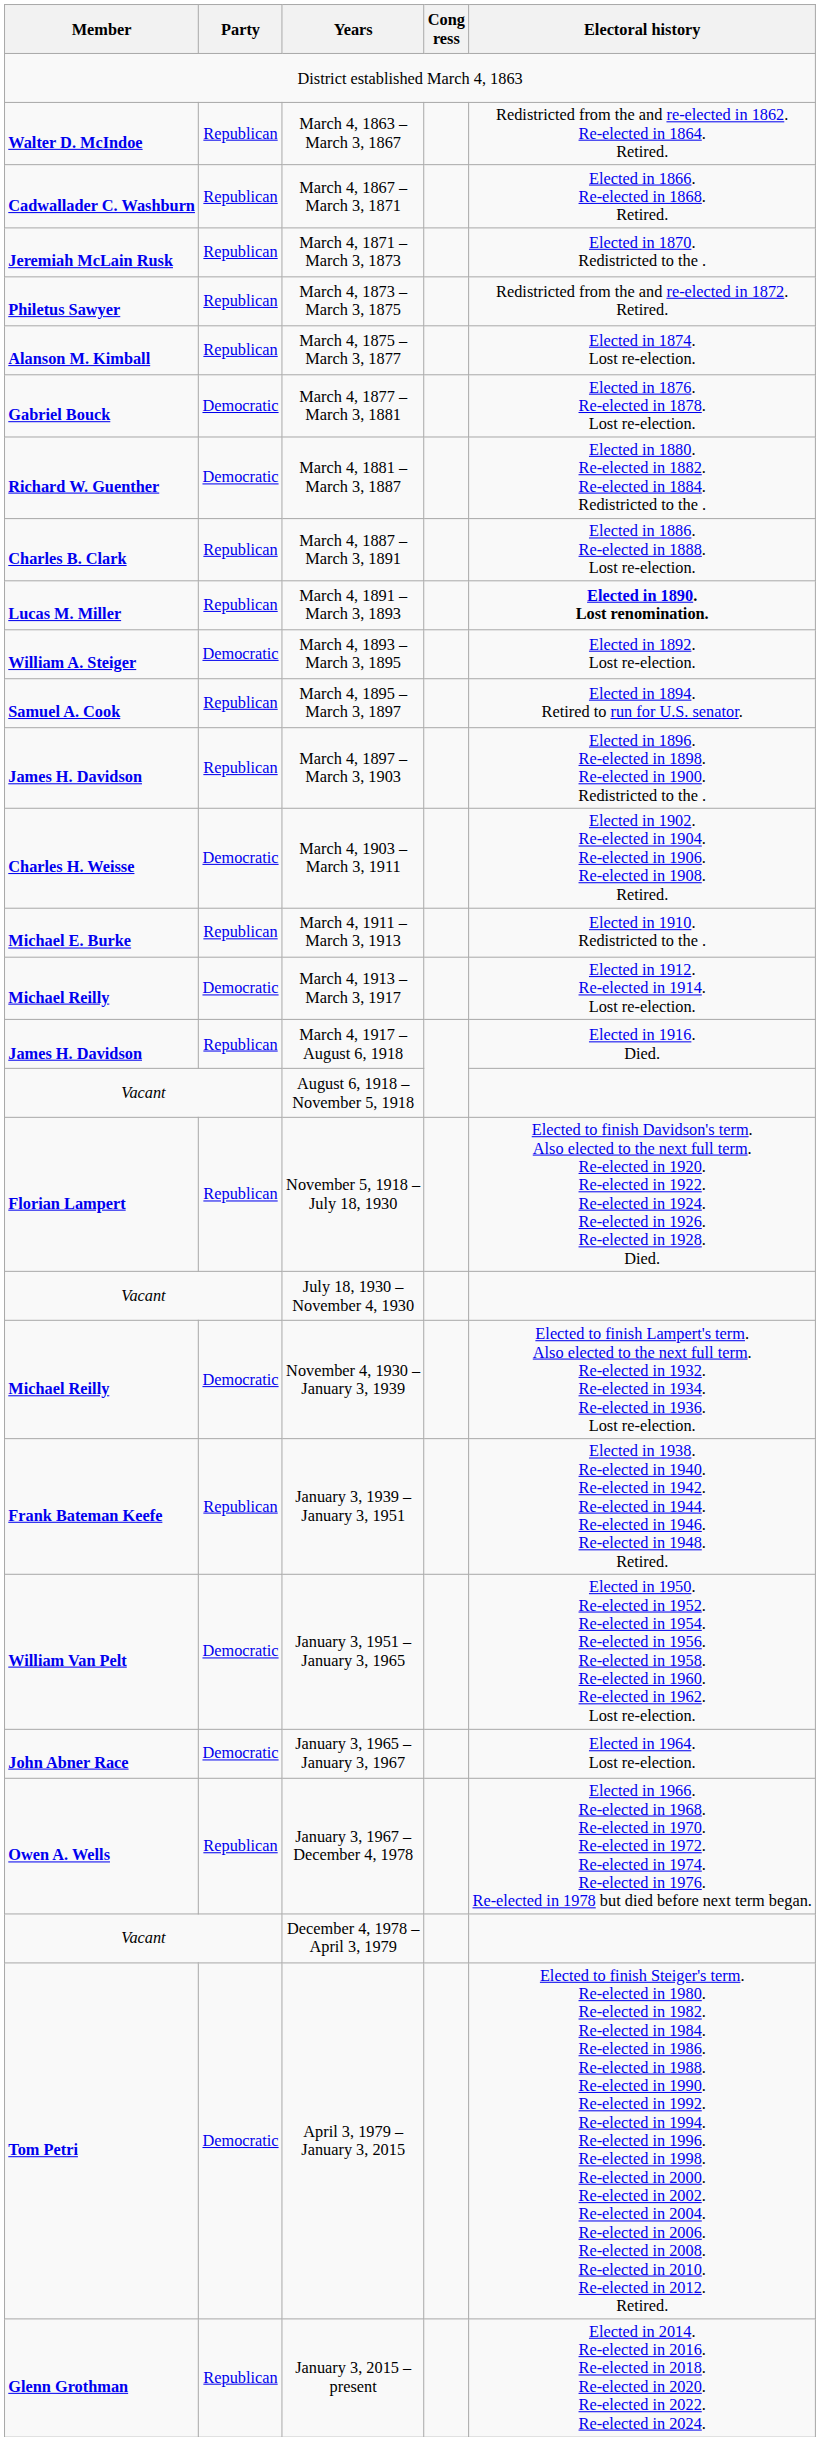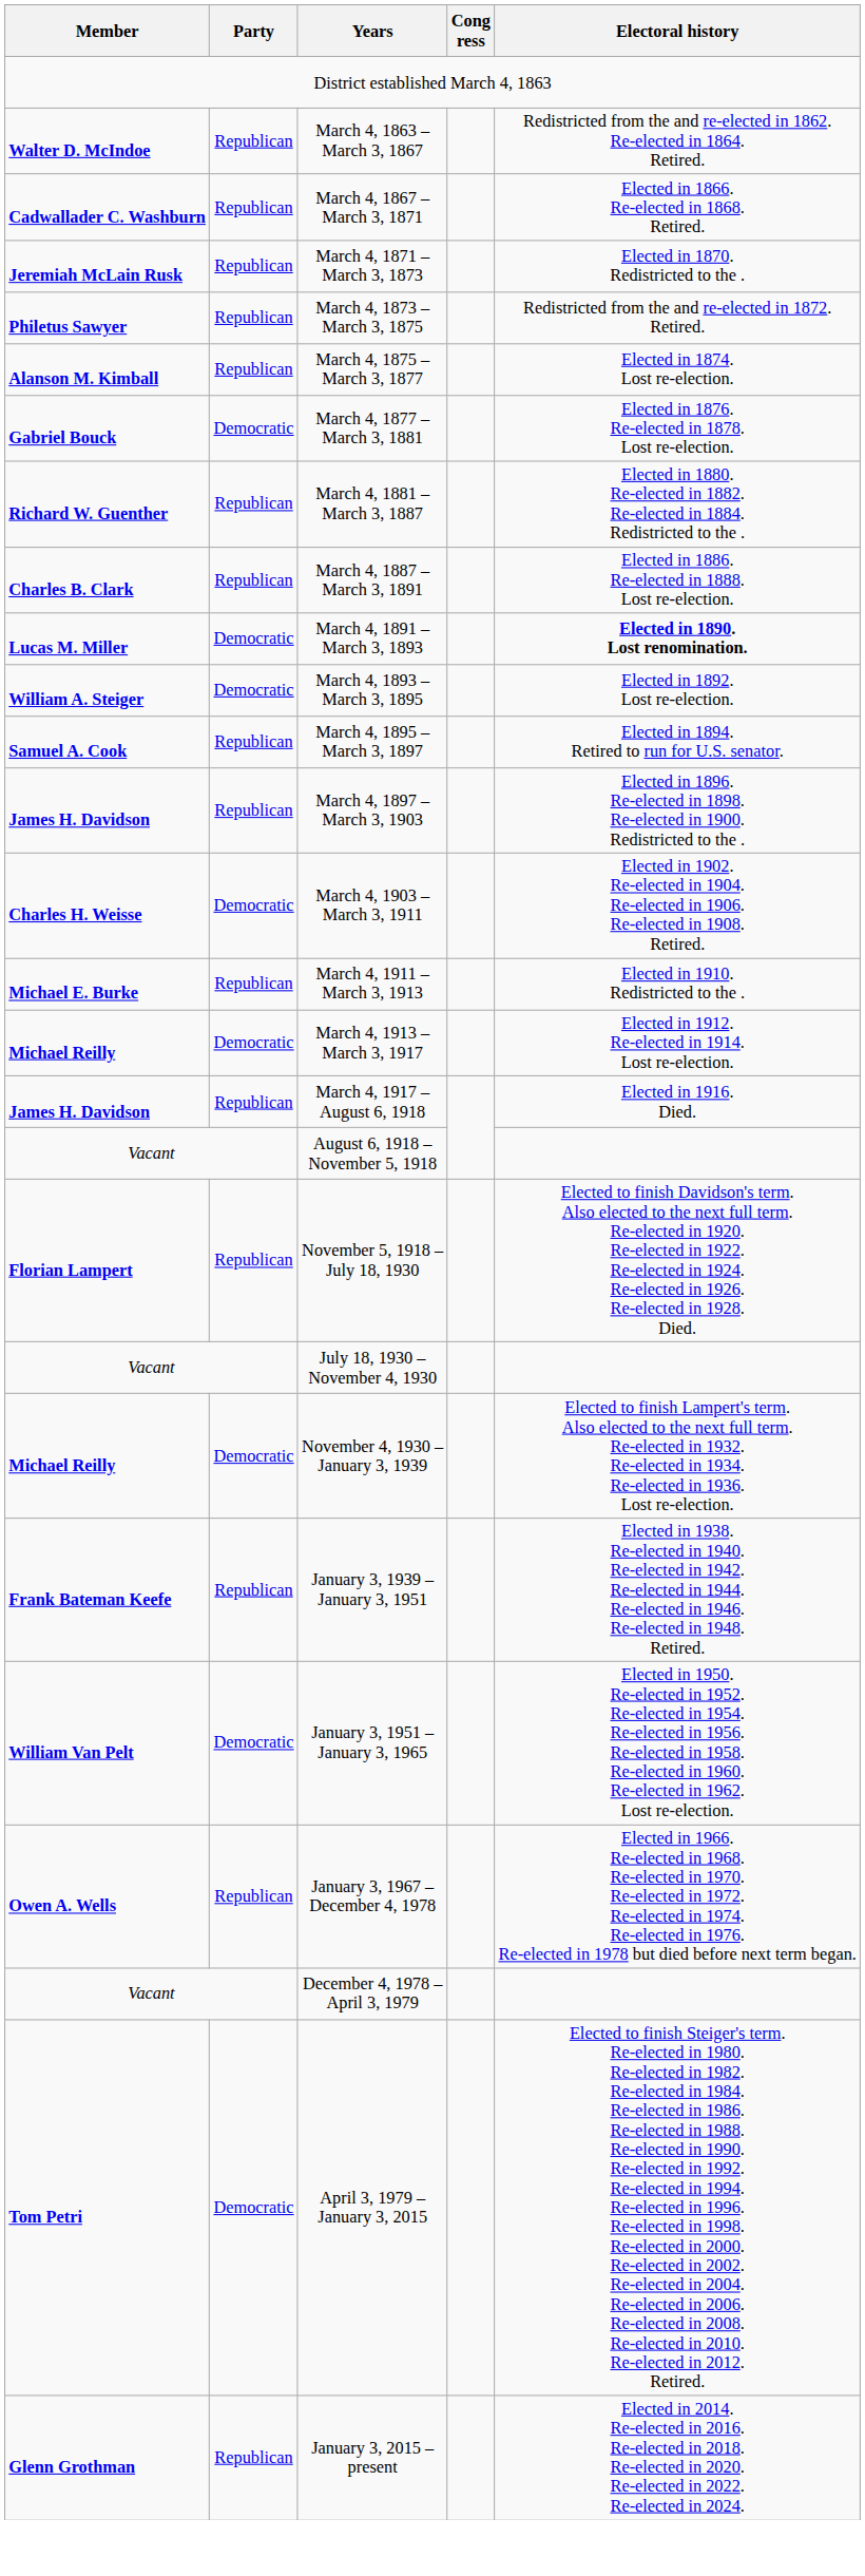 <table class="wikitable" style="text-align:center">
 <tr style="height:3em">
 <th>Member</th>
 <th>Party</th>
 <th>Years</th>
 <th>Cong<br>ress</th>
 <th>Electoral history</th>
 </tr>
 <tr style="height:3em">
 <td colspan="5">District established March 4, 1863</td>
 </tr>
 <tr style="height:3em">
 <td align=left><br><strong><a href='#'>Walter D. McIndoe</a></strong><br></td>
 <td><a href='#'>Republican</a></td>
 <td nowrap>March 4, 1863 –<br>March 3, 1867</td>
 <td></td>
 <td>Redistricted from the  and <a href='#'>re-elected in 1862</a>.<br><a href='#'>Re-elected in 1864</a>.<br>Retired.</td>
 </tr>
 <tr style="height:3em">
 <td align=left><br><strong><a href='#'>Cadwallader C. Washburn</a></strong><br></td>
 <td><a href='#'>Republican</a></td>
 <td nowrap>March 4, 1867 –<br>March 3, 1871</td>
 <td></td>
 <td><a href='#'>Elected in 1866</a>.<br><a href='#'>Re-elected in 1868</a>.<br>Retired.</td>
 </tr>
 <tr style="height:3em">
 <td align=left><br><strong><a href='#'>Jeremiah McLain Rusk</a></strong><br></td>
 <td><a href='#'>Republican</a></td>
 <td nowrap>March 4, 1871 –<br>March 3, 1873</td>
 <td></td>
 <td><a href='#'>Elected in 1870</a>.<br>Redistricted to the .</td>
 </tr>
 <tr style="height:3em">
 <td align=left><br><strong><a href='#'>Philetus Sawyer</a></strong><br></td>
 <td><a href='#'>Republican</a></td>
 <td nowrap>March 4, 1873 –<br>March 3, 1875</td>
 <td></td>
 <td>Redistricted from the  and <a href='#'>re-elected in 1872</a>.<br>Retired.</td>
 </tr>
 <tr style="height:3em">
 <td align=left><br><strong><a href='#'>Alanson M. Kimball</a></strong><br></td>
 <td><a href='#'>Republican</a></td>
 <td nowrap>March 4, 1875 –<br>March 3, 1877</td>
 <td></td>
 <td><a href='#'>Elected in 1874</a>.<br>Lost re-election.</td>
 </tr>
 <tr style="height:3em">
 <td align=left><br><strong><a href='#'>Gabriel Bouck</a></strong><br></td>
 <td><a href='#'>Democratic</a></td>
 <td nowrap>March 4, 1877 –<br>March 3, 1881</td>
 <td></td>
 <td><a href='#'>Elected in 1876</a>.<br><a href='#'>Re-elected in 1878</a>.<br>Lost re-election.</td>
 </tr>
 <tr style="height:3em">
 <td align=left><br><strong><a href='#'>Richard W. Guenther</a></strong><br></td>
-<td><a href='#'>Democratic</a></td>
+<td><a href='#'>Republican</a></td>
 <td nowrap>March 4, 1881 –<br>March 3, 1887</td>
 <td></td>
 <td><a href='#'>Elected in 1880</a>.<br><a href='#'>Re-elected in 1882</a>.<br><a href='#'>Re-elected in 1884</a>.<br>Redistricted to the .</td>
 </tr>
 <tr style="height:3em">
 <td align=left><br><strong><a href='#'>Charles B. Clark</a></strong><br></td>
 <td><a href='#'>Republican</a></td>
 <td nowrap>March 4, 1887 –<br>March 3, 1891</td>
 <td></td>
 <td><a href='#'>Elected in 1886</a>.<br><a href='#'>Re-elected in 1888</a>.<br>Lost re-election.</td>
 </tr>
 <tr style="height:3em">
 <td align=left><br><strong><a href='#'>Lucas M. Miller</a></strong><br></td>
-<td><a href='#'>Republican</a></td>
+<td><a href='#'>Democratic</a></td>
 <td nowrap>March 4, 1891 –<br>March 3, 1893</td>
 <td></td>
 <td><strong><a href='#'>Elected in 1890</a>.<br>Lost renomination.</strong></td>
 </tr>
 <tr style="height:3em">
 <td align=left><br><strong><a href='#'>William A. Steiger</a></strong><br></td>
 <td><a href='#'>Democratic</a></td>
 <td nowrap>March 4, 1893 –<br>March 3, 1895</td>
 <td></td>
 <td><a href='#'>Elected in 1892</a>.<br>Lost re-election.</td>
 </tr>
 <tr style="height:3em">
 <td align=left><br><strong><a href='#'>Samuel A. Cook</a></strong><br></td>
 <td><a href='#'>Republican</a></td>
 <td nowrap>March 4, 1895 –<br>March 3, 1897</td>
 <td></td>
 <td><a href='#'>Elected in 1894</a>.<br>Retired to <a href='#'>run for U.S. senator</a>.</td>
 </tr>
 <tr style="height:3em">
 <td align=left><br><strong><a href='#'>James H. Davidson</a></strong><br></td>
 <td><a href='#'>Republican</a></td>
 <td nowrap>March 4, 1897 –<br>March 3, 1903</td>
 <td></td>
 <td><a href='#'>Elected in 1896</a>.<br><a href='#'>Re-elected in 1898</a>.<br><a href='#'>Re-elected in 1900</a>.<br>Redistricted to the .</td>
 </tr>
 <tr style="height:3em">
 <td align=left><br><strong><a href='#'>Charles H. Weisse</a></strong><br></td>
 <td><a href='#'>Democratic</a></td>
 <td nowrap>March 4, 1903 –<br>March 3, 1911</td>
 <td></td>
 <td><a href='#'>Elected in 1902</a>.<br><a href='#'>Re-elected in 1904</a>.<br><a href='#'>Re-elected in 1906</a>.<br><a href='#'>Re-elected in 1908</a>.<br>Retired.</td>
 </tr>
 <tr style="height:3em">
 <td align=left><br><strong><a href='#'>Michael E. Burke</a></strong><br></td>
 <td><a href='#'>Republican</a></td>
 <td nowrap>March 4, 1911 –<br>March 3, 1913</td>
 <td></td>
 <td><a href='#'>Elected in 1910</a>.<br>Redistricted to the .</td>
 </tr>
 <tr style="height:3em">
 <td align=left><br><strong><a href='#'>Michael Reilly</a></strong><br></td>
 <td><a href='#'>Democratic</a></td>
 <td nowrap>March 4, 1913 –<br>March 3, 1917</td>
 <td></td>
 <td><a href='#'>Elected in 1912</a>.<br><a href='#'>Re-elected in 1914</a>.<br>Lost re-election.</td>
 </tr>
 <tr style="height:3em">
 <td align=left><br><strong><a href='#'>James H. Davidson</a></strong><br></td>
 <td><a href='#'>Republican</a></td>
 <td nowrap>March 4, 1917 –<br>August 6, 1918</td>
 <td rowspan=2></td>
 <td><a href='#'>Elected in 1916</a>.<br>Died.</td>
 </tr>
 <tr style="height:3em">
 <td colspan="2"><em>Vacant</em></td>
 <td nowrap>August 6, 1918 –<br>November 5, 1918</td>
 <td></td>
 </tr>
 <tr style="height:3em">
 <td align=left><br> <strong><a href='#'>Florian Lampert</a></strong><br></td>
 <td><a href='#'>Republican</a></td>
 <td nowrap>November 5, 1918 –<br>July 18, 1930</td>
 <td></td>
 <td><a href='#'>Elected to finish Davidson's term</a>.<br><a href='#'>Also elected to the next full term</a>.<br><a href='#'>Re-elected in 1920</a>.<br><a href='#'>Re-elected in 1922</a>.<br><a href='#'>Re-elected in 1924</a>.<br><a href='#'>Re-elected in 1926</a>.<br><a href='#'>Re-elected in 1928</a>.<br>Died.</td>
 </tr>
 <tr style="height:3em">
 <td colspan="2"><em>Vacant</em></td>
 <td nowrap>July 18, 1930 –<br>November 4, 1930</td>
 <td></td>
 <td></td>
 </tr>
 <tr style="height:3em">
 <td align=left><br><strong><a href='#'>Michael Reilly</a></strong><br></td>
 <td><a href='#'>Democratic</a></td>
 <td nowrap>November 4, 1930 –<br>January 3, 1939</td>
 <td></td>
 <td><a href='#'>Elected to finish Lampert's term</a>.<br><a href='#'>Also elected to the next full term</a>.<br><a href='#'>Re-elected in 1932</a>.<br><a href='#'>Re-elected in 1934</a>.<br><a href='#'>Re-elected in 1936</a>.<br>Lost re-election.</td>
 </tr>
 <tr style="height:3em">
 <td align=left><br><strong><a href='#'>Frank Bateman Keefe</a></strong><br></td>
 <td><a href='#'>Republican</a></td>
 <td nowrap>January 3, 1939 –<br>January 3, 1951</td>
 <td></td>
 <td><a href='#'>Elected in 1938</a>.<br><a href='#'>Re-elected in 1940</a>.<br><a href='#'>Re-elected in 1942</a>.<br><a href='#'>Re-elected in 1944</a>.<br><a href='#'>Re-elected in 1946</a>.<br><a href='#'>Re-elected in 1948</a>.<br>Retired.</td>
 </tr>
 <tr style="height:3em">
 <td align=left><br><strong><a href='#'>William Van Pelt</a></strong><br></td>
 <td><a href='#'>Democratic</a></td>
 <td nowrap>January 3, 1951 –<br>January 3, 1965</td>
 <td></td>
 <td><a href='#'>Elected in 1950</a>.<br><a href='#'>Re-elected in 1952</a>.<br><a href='#'>Re-elected in 1954</a>.<br><a href='#'>Re-elected in 1956</a>.<br><a href='#'>Re-elected in 1958</a>.<br><a href='#'>Re-elected in 1960</a>.<br><a href='#'>Re-elected in 1962</a>.<br>Lost re-election.</td>
 </tr>
 <tr style="height:3em">
-<td align=left><br><strong><a href='#'>John Abner Race</a></strong><br></td>
-<td><a href='#'>Democratic</a></td>
-<td nowrap>January 3, 1965 –<br>January 3, 1967</td>
-<td></td>
-<td><a href='#'>Elected in 1964</a>.<br>Lost re-election.</td>
-</tr>
-<tr style="height:3em">
 <td align=left><br><strong><a href='#'>Owen A. Wells</a></strong><br></td>
 <td><a href='#'>Republican</a></td>
 <td nowrap>January 3, 1967 –<br>December 4, 1978</td>
 <td></td>
 <td><a href='#'>Elected in 1966</a>.<br><a href='#'>Re-elected in 1968</a>.<br><a href='#'>Re-elected in 1970</a>.<br><a href='#'>Re-elected in 1972</a>.<br><a href='#'>Re-elected in 1974</a>.<br><a href='#'>Re-elected in 1976</a>.<br><a href='#'>Re-elected in 1978</a> but died before next term began.</td>
 </tr>
 <tr style="height:3em">
 <td colspan="2"><em>Vacant</em></td>
 <td nowrap>December 4, 1978 –<br>April 3, 1979</td>
 <td></td>
 <td></td>
 </tr>
 <tr style="height:3em">
 <td align=left><br><strong><a href='#'>Tom Petri</a></strong><br></td>
 <td><a href='#'>Democratic</a></td>
 <td nowrap>April 3, 1979 –<br>January 3, 2015</td>
 <td></td>
 <td><a href='#'>Elected to finish Steiger's term</a>.<br><a href='#'>Re-elected in 1980</a>.<br><a href='#'>Re-elected in 1982</a>.<br><a href='#'>Re-elected in 1984</a>.<br><a href='#'>Re-elected in 1986</a>.<br><a href='#'>Re-elected in 1988</a>.<br><a href='#'>Re-elected in 1990</a>.<br> <a href='#'>Re-elected in 1992</a>.<br><a href='#'>Re-elected in 1994</a>.<br><a href='#'>Re-elected in 1996</a>.<br><a href='#'>Re-elected in 1998</a>.<br><a href='#'>Re-elected in 2000</a>.<br><a href='#'>Re-elected in 2002</a>.<br><a href='#'>Re-elected in 2004</a>.<br><a href='#'>Re-elected in 2006</a>.<br><a href='#'>Re-elected in 2008</a>.<br><a href='#'>Re-elected in 2010</a>.<br><a href='#'>Re-elected in 2012</a>.<br>Retired.</td>
 </tr>
 <tr style="height:3em">
 <td align=left><br><strong><a href='#'>Glenn Grothman</a></strong><br></td>
 <td><a href='#'>Republican</a></td>
 <td nowrap>January 3, 2015 –<br>present</td>
 <td></td>
 <td><a href='#'>Elected in 2014</a>.<br><a href='#'>Re-elected in 2016</a>.<br><a href='#'>Re-elected in 2018</a>.<br><a href='#'>Re-elected in 2020</a>.<br><a href='#'>Re-elected in 2022</a>.<br><a href='#'>Re-elected in 2024</a>.</td>
 </tr>
 </table>
